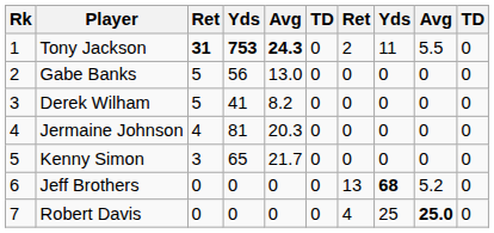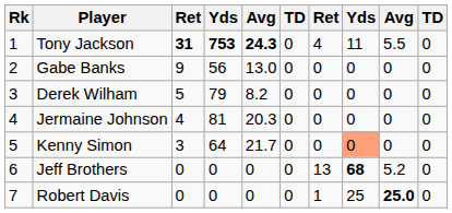 <table class="wikitable" style="font-size:90%;">
 <tr>
 <th>Rk</th>
 <th>Player</th>
 <th>Ret</th>
 <th>Yds</th>
 <th>Avg</th>
 <th>TD</th>
 <th>Ret</th>
 <th>Yds</th>
 <th>Avg</th>
 <th>TD</th>
 </tr>
 <tr>
 <td>1</td>
 <td>Tony Jackson</td>
 <td><strong>31</strong></td>
 <td><strong>753</strong></td>
 <td><strong>24.3</strong></td>
 <td>0</td>
-<td>2</td>
+<td>4</td>
 <td>11</td>
 <td>5.5</td>
 <td>0</td>
 </tr>
 <tr>
 <td>2</td>
 <td>Gabe Banks</td>
-<td>5</td>
+<td>9</td>
 <td>56</td>
 <td>13.0</td>
 <td>0</td>
 <td>0</td>
 <td>0</td>
 <td>0</td>
 <td>0</td>
 </tr>
 <tr>
 <td>3</td>
 <td>Derek Wilham</td>
 <td>5</td>
-<td>41</td>
+<td>79</td>
 <td>8.2</td>
 <td>0</td>
 <td>0</td>
 <td>0</td>
 <td>0</td>
 <td>0</td>
 </tr>
 <tr>
 <td>4</td>
 <td>Jermaine Johnson</td>
 <td>4</td>
 <td>81</td>
 <td>20.3</td>
 <td>0</td>
 <td>0</td>
 <td>0</td>
 <td>0</td>
 <td>0</td>
 </tr>
 <tr>
 <td>5</td>
 <td>Kenny Simon</td>
 <td>3</td>
-<td>65</td>
+<td>64</td>
 <td>21.7</td>
 <td>0</td>
 <td>0</td>
-<td>0</td>
+<td style="background: lightsalmon;">0</td>
 <td>0</td>
 <td>0</td>
 </tr>
 <tr>
 <td>6</td>
 <td>Jeff Brothers</td>
 <td>0</td>
 <td>0</td>
 <td>0</td>
 <td>0</td>
 <td>13</td>
 <td><strong>68</strong></td>
 <td>5.2</td>
 <td>0</td>
 </tr>
 <tr>
 <td>7</td>
 <td>Robert Davis</td>
 <td>0</td>
 <td>0</td>
 <td>0</td>
 <td>0</td>
-<td>4</td>
+<td>1</td>
 <td>25</td>
 <td><strong>25.0</strong></td>
 <td>0</td>
 </tr>
 </table>
